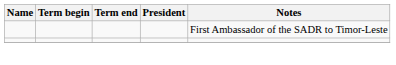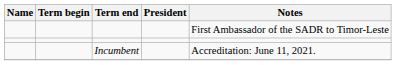 <table class="wikitable sortable"  text-align:center;">
 <tr>
 <th>Name</th>
 <th>Term begin</th>
 <th>Term end</th>
 <th>President</th>
 <th class="unsortable">Notes</th>
 </tr>
 <tr>
 <td></td>
 <td></td>
 <td></td>
 <td></td>
 <td>First Ambassador of the SADR to Timor-Leste</td>
 </tr>
 <tr>
 <td></td>
 <td></td>
 <td></td>
 <td></td>
 <td></td>
 </tr>
 <tr>
+<td></td>
+<td></td>
+<td><em>Incumbent</em></td>
+<td></td>
+<td>Accreditation: June 11, 2021.</td>
+</tr>
+<tr>
 </tr>
 </table>
